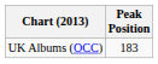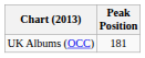 <table class="wikitable sortable">
 <tr>
 <th align="left">Chart (2013)</th>
 <th style="text-align:center;">Peak<br>Position</th>
 </tr>
 <tr>
 <td>UK Albums (<a href='#'>OCC</a>)</td>
-<td style="text-align:center;">183</td>
+<td style="text-align:center;">181</td>
 </tr>
 </table>
